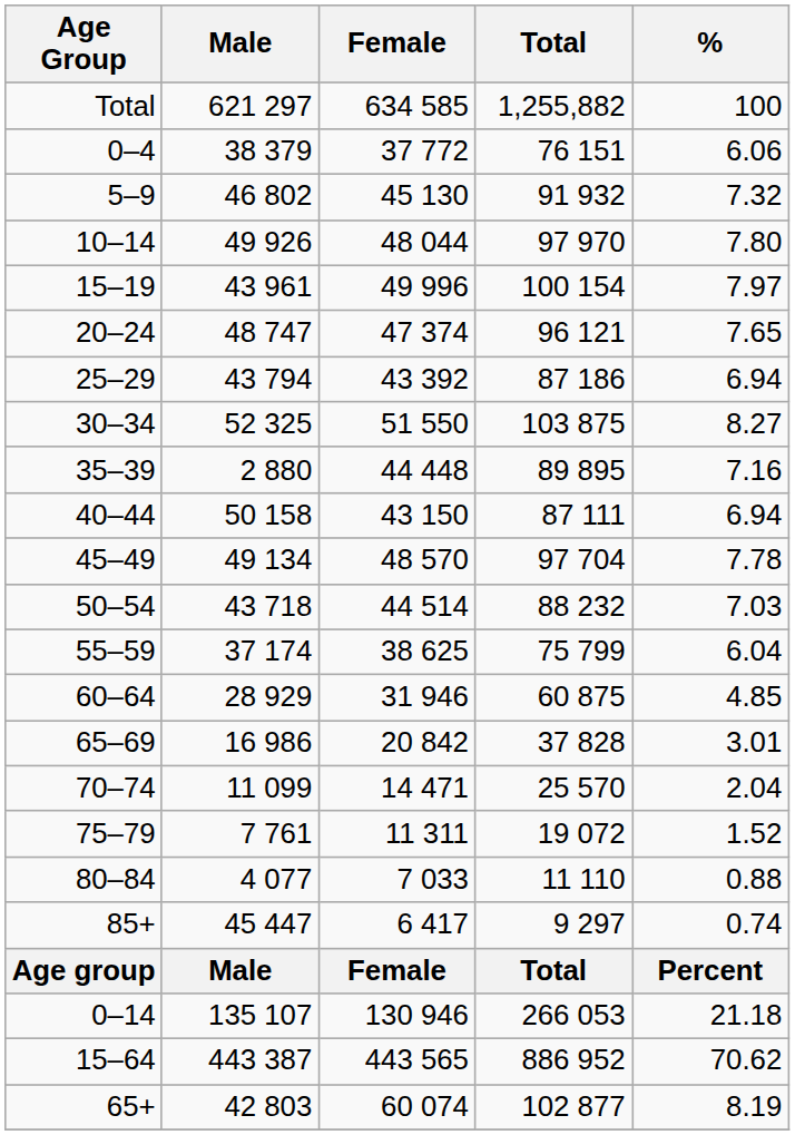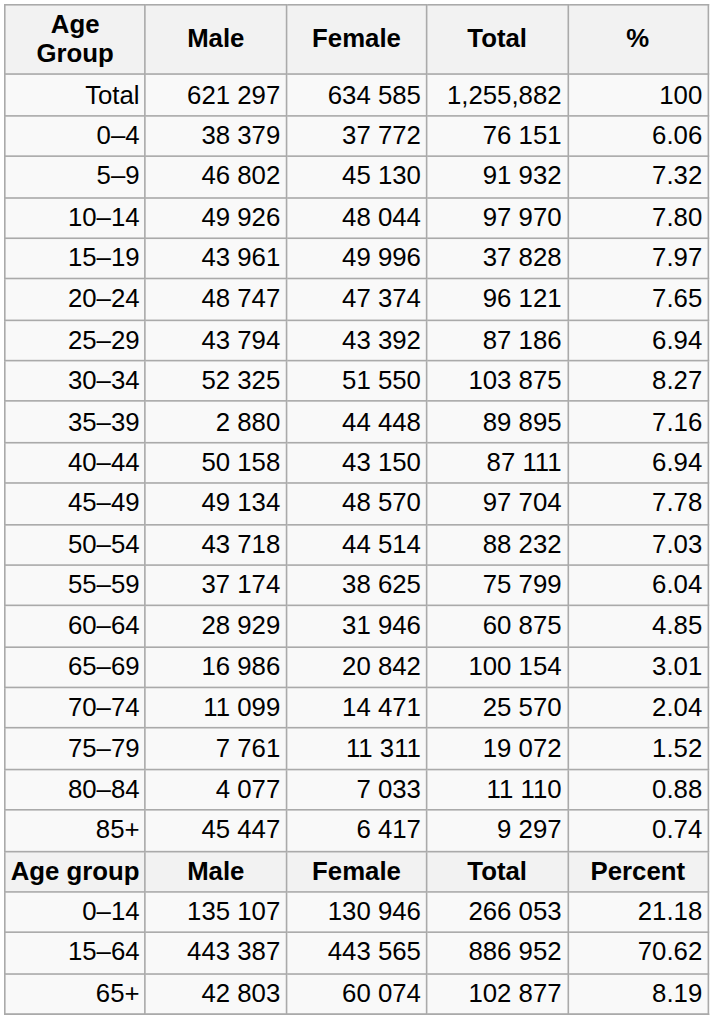 <table class="wikitable">
 <tr>
 <th width="80pt">Age Group</th>
 <th width="80pt">Male</th>
 <th width="80pt">Female</th>
 <th width="80pt">Total</th>
 <th width="80pt">%</th>
 </tr>
 <tr>
 <td align="right">Total</td>
 <td align="right">621 297</td>
 <td align="right">634 585</td>
 <td align="right">1,255,882</td>
 <td align="right">100</td>
 </tr>
 <tr>
 <td align="right">0–4</td>
 <td align="right">38 379</td>
 <td align="right">37 772</td>
 <td align="right">76 151</td>
 <td align="right">6.06</td>
 </tr>
 <tr>
 <td align="right">5–9</td>
 <td align="right">46 802</td>
 <td align="right">45 130</td>
 <td align="right">91 932</td>
 <td align="right">7.32</td>
 </tr>
 <tr>
 <td align="right">10–14</td>
 <td align="right">49 926</td>
 <td align="right">48 044</td>
 <td align="right">97 970</td>
 <td align="right">7.80</td>
 </tr>
 <tr>
 <td align="right">15–19</td>
 <td align="right">43 961</td>
 <td align="right">49 996</td>
-<td align="right">100 154</td>
+<td align="right">37 828</td>
 <td align="right">7.97</td>
 </tr>
 <tr>
 <td align="right">20–24</td>
 <td align="right">48 747</td>
 <td align="right">47 374</td>
 <td align="right">96 121</td>
 <td align="right">7.65</td>
 </tr>
 <tr>
 <td align="right">25–29</td>
 <td align="right">43 794</td>
 <td align="right">43 392</td>
 <td align="right">87 186</td>
 <td align="right">6.94</td>
 </tr>
 <tr>
 <td align="right">30–34</td>
 <td align="right">52 325</td>
 <td align="right">51 550</td>
 <td align="right">103 875</td>
 <td align="right">8.27</td>
 </tr>
 <tr>
 <td align="right">35–39</td>
 <td align="right">2 880</td>
 <td align="right">44 448</td>
 <td align="right">89 895</td>
 <td align="right">7.16</td>
 </tr>
 <tr>
 <td align="right">40–44</td>
 <td align="right">50 158</td>
 <td align="right">43 150</td>
 <td align="right">87 111</td>
 <td align="right">6.94</td>
 </tr>
 <tr>
 <td align="right">45–49</td>
 <td align="right">49 134</td>
 <td align="right">48 570</td>
 <td align="right">97 704</td>
 <td align="right">7.78</td>
 </tr>
 <tr>
 <td align="right">50–54</td>
 <td align="right">43 718</td>
 <td align="right">44 514</td>
 <td align="right">88 232</td>
 <td align="right">7.03</td>
 </tr>
 <tr>
 <td align="right">55–59</td>
 <td align="right">37 174</td>
 <td align="right">38 625</td>
 <td align="right">75 799</td>
 <td align="right">6.04</td>
 </tr>
 <tr>
 <td align="right">60–64</td>
 <td align="right">28 929</td>
 <td align="right">31 946</td>
 <td align="right">60 875</td>
 <td align="right">4.85</td>
 </tr>
 <tr>
 <td align="right">65–69</td>
 <td align="right">16 986</td>
 <td align="right">20 842</td>
-<td align="right">37 828</td>
+<td align="right">100 154</td>
 <td align="right">3.01</td>
 </tr>
 <tr>
 <td align="right">70–74</td>
 <td align="right">11 099</td>
 <td align="right">14 471</td>
 <td align="right">25 570</td>
 <td align="right">2.04</td>
 </tr>
 <tr>
 <td align="right">75–79</td>
 <td align="right">7 761</td>
 <td align="right">11 311</td>
 <td align="right">19 072</td>
 <td align="right">1.52</td>
 </tr>
 <tr>
 <td align="right">80–84</td>
 <td align="right">4 077</td>
 <td align="right">7 033</td>
 <td align="right">11 110</td>
 <td align="right">0.88</td>
 </tr>
 <tr>
 <td align="right">85+</td>
 <td align="right">45 447</td>
 <td align="right">6 417</td>
 <td align="right">9 297</td>
 <td align="right">0.74</td>
 </tr>
 <tr>
 <th width="50">Age group</th>
 <th width="80pt">Male</th>
 <th width="80">Female</th>
 <th width="80">Total</th>
 <th width="50">Percent</th>
 </tr>
 <tr>
 <td align="right">0–14</td>
 <td align="right">135 107</td>
 <td align="right">130 946</td>
 <td align="right">266 053</td>
 <td align="right">21.18</td>
 </tr>
 <tr>
 <td align="right">15–64</td>
 <td align="right">443 387</td>
 <td align="right">443 565</td>
 <td align="right">886 952</td>
 <td align="right">70.62</td>
 </tr>
 <tr>
 <td align="right">65+</td>
 <td align="right">42 803</td>
 <td align="right">60 074</td>
 <td align="right">102 877</td>
 <td align="right">8.19</td>
 </tr>
 <tr>
 </tr>
 </table>
